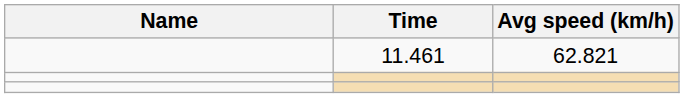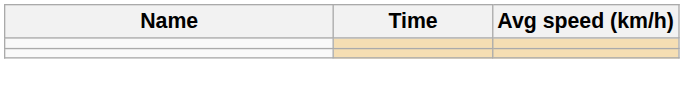 <table class="wikitable sortable" style="text-align:center;">
 <tr>
 <th style="width:15em">Name</th>
 <th style="width:7em">Time</th>
 <th>Avg speed (km/h)</th>
-</tr>
-<tr>
-<td align=left></td>
-<td>11.461</td>
-<td>62.821</td>
 </tr>
 <tr>
 <td align=left></td>
 <td bgcolor=wheat></td>
 <td bgcolor=wheat></td>
 </tr>
 <tr>
 <td align=left></td>
 <td bgcolor=wheat></td>
 <td bgcolor=wheat></td>
 </tr>
 </table>
